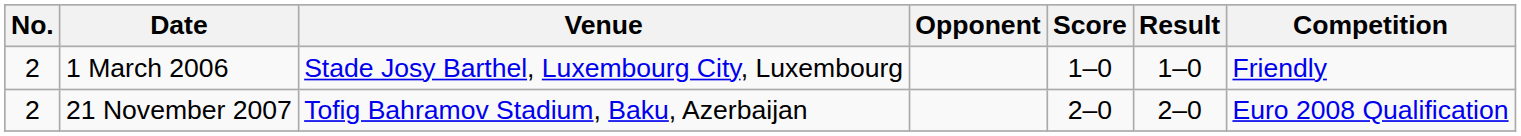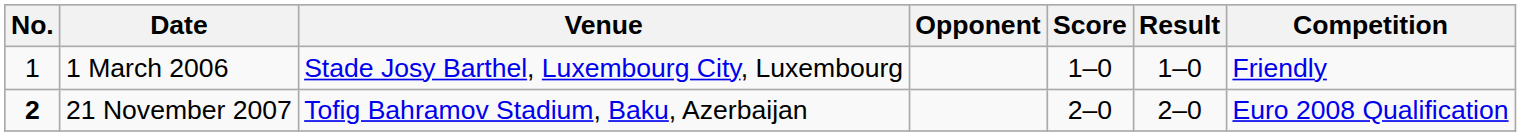 <table class="wikitable sortable">
 <tr>
 <th scope="col">No.</th>
 <th scope="col">Date</th>
 <th scope="col">Venue</th>
 <th scope="col">Opponent</th>
 <th scope="col">Score</th>
 <th scope="col">Result</th>
 <th scope="col">Competition</th>
 </tr>
 <tr>
-<td align="center">2</td>
+<td align="center">1</td>
 <td>1 March 2006</td>
 <td><a href='#'>Stade Josy Barthel</a>, <a href='#'>Luxembourg City</a>, Luxembourg</td>
 <td></td>
 <td align="center">1–0</td>
 <td align="center">1–0</td>
 <td><a href='#'>Friendly</a></td>
 </tr>
 <tr>
-<td align="center">2</td>
+<td align="center"><strong>2</strong></td>
 <td>21 November 2007</td>
 <td><a href='#'>Tofig Bahramov Stadium</a>, <a href='#'>Baku</a>, Azerbaijan</td>
 <td></td>
 <td align="center">2–0</td>
 <td align="center">2–0</td>
 <td><a href='#'>Euro 2008 Qualification</a></td>
 </tr>
 </table>
